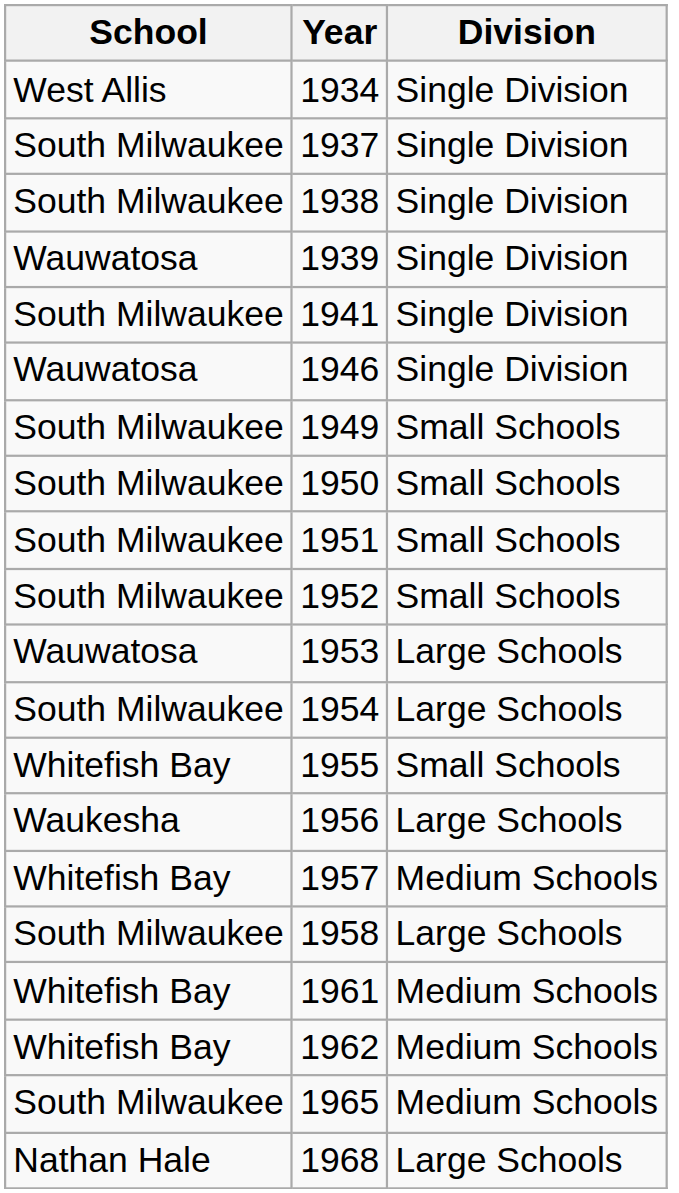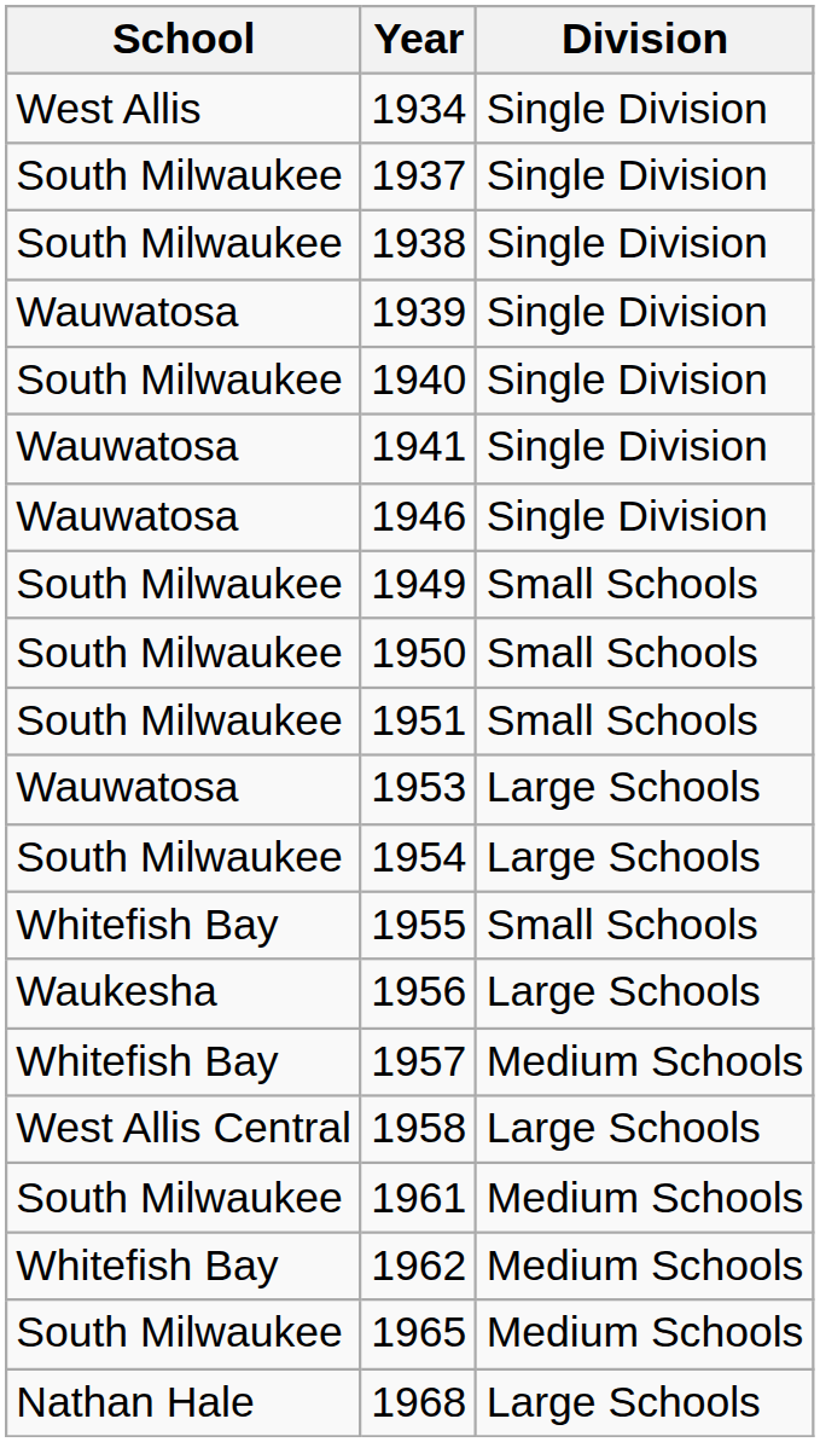 <table class="wikitable">
 <tr>
 <th>School</th>
 <th>Year</th>
 <th>Division</th>
 </tr>
 <tr>
 <td>West Allis</td>
 <td>1934</td>
 <td>Single Division</td>
 </tr>
 <tr>
 <td>South Milwaukee</td>
 <td>1937</td>
 <td>Single Division</td>
 </tr>
 <tr>
 <td>South Milwaukee</td>
 <td>1938</td>
 <td>Single Division</td>
 </tr>
 <tr>
 <td>Wauwatosa</td>
 <td>1939</td>
 <td>Single Division</td>
 </tr>
 <tr>
 <td>South Milwaukee</td>
+<td>1940</td>
+<td>Single Division</td>
+</tr>
+<tr>
+<td>Wauwatosa</td>
 <td>1941</td>
 <td>Single Division</td>
 </tr>
 <tr>
 <td>Wauwatosa</td>
 <td>1946</td>
 <td>Single Division</td>
 </tr>
 <tr>
 <td>South Milwaukee</td>
 <td>1949</td>
 <td>Small Schools</td>
 </tr>
 <tr>
 <td>South Milwaukee</td>
 <td>1950</td>
 <td>Small Schools</td>
 </tr>
 <tr>
 <td>South Milwaukee</td>
 <td>1951</td>
-<td>Small Schools</td>
-</tr>
-<tr>
-<td>South Milwaukee</td>
-<td>1952</td>
 <td>Small Schools</td>
 </tr>
 <tr>
 <td>Wauwatosa</td>
 <td>1953</td>
 <td>Large Schools</td>
 </tr>
 <tr>
 <td>South Milwaukee</td>
 <td>1954</td>
 <td>Large Schools</td>
 </tr>
 <tr>
 <td>Whitefish Bay</td>
 <td>1955</td>
 <td>Small Schools</td>
 </tr>
 <tr>
 <td>Waukesha</td>
 <td>1956</td>
 <td>Large Schools</td>
 </tr>
 <tr>
 <td>Whitefish Bay</td>
 <td>1957</td>
 <td>Medium Schools</td>
 </tr>
 <tr>
-<td>South Milwaukee</td>
+<td>West Allis Central</td>
 <td>1958</td>
 <td>Large Schools</td>
 </tr>
 <tr>
-<td>Whitefish Bay</td>
+<td>South Milwaukee</td>
 <td>1961</td>
 <td>Medium Schools</td>
 </tr>
 <tr>
 <td>Whitefish Bay</td>
 <td>1962</td>
 <td>Medium Schools</td>
 </tr>
 <tr>
 <td>South Milwaukee</td>
 <td>1965</td>
 <td>Medium Schools</td>
 </tr>
 <tr>
 <td>Nathan Hale</td>
 <td>1968</td>
 <td>Large Schools</td>
 </tr>
 </table>
